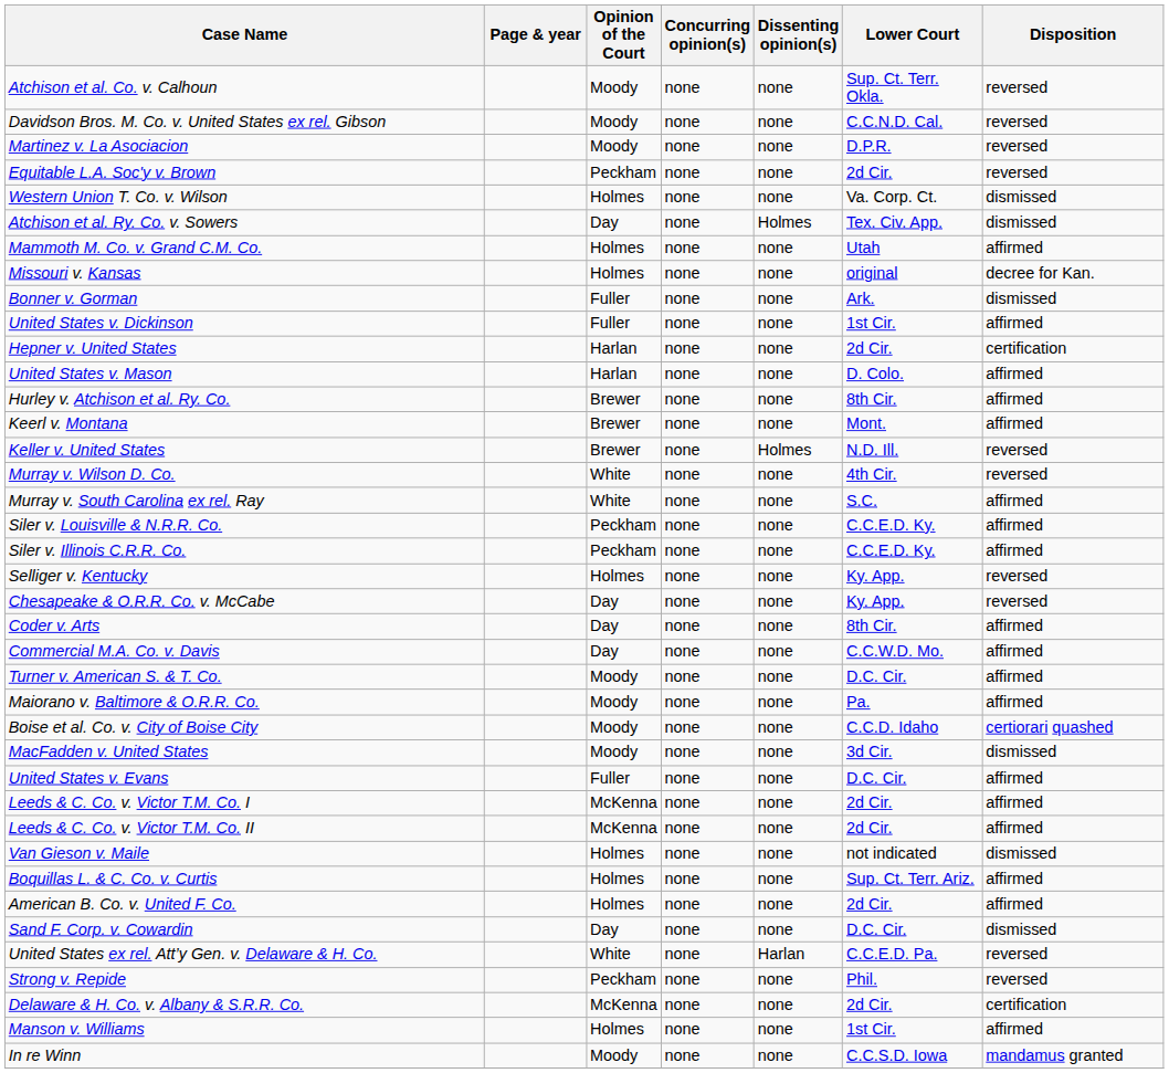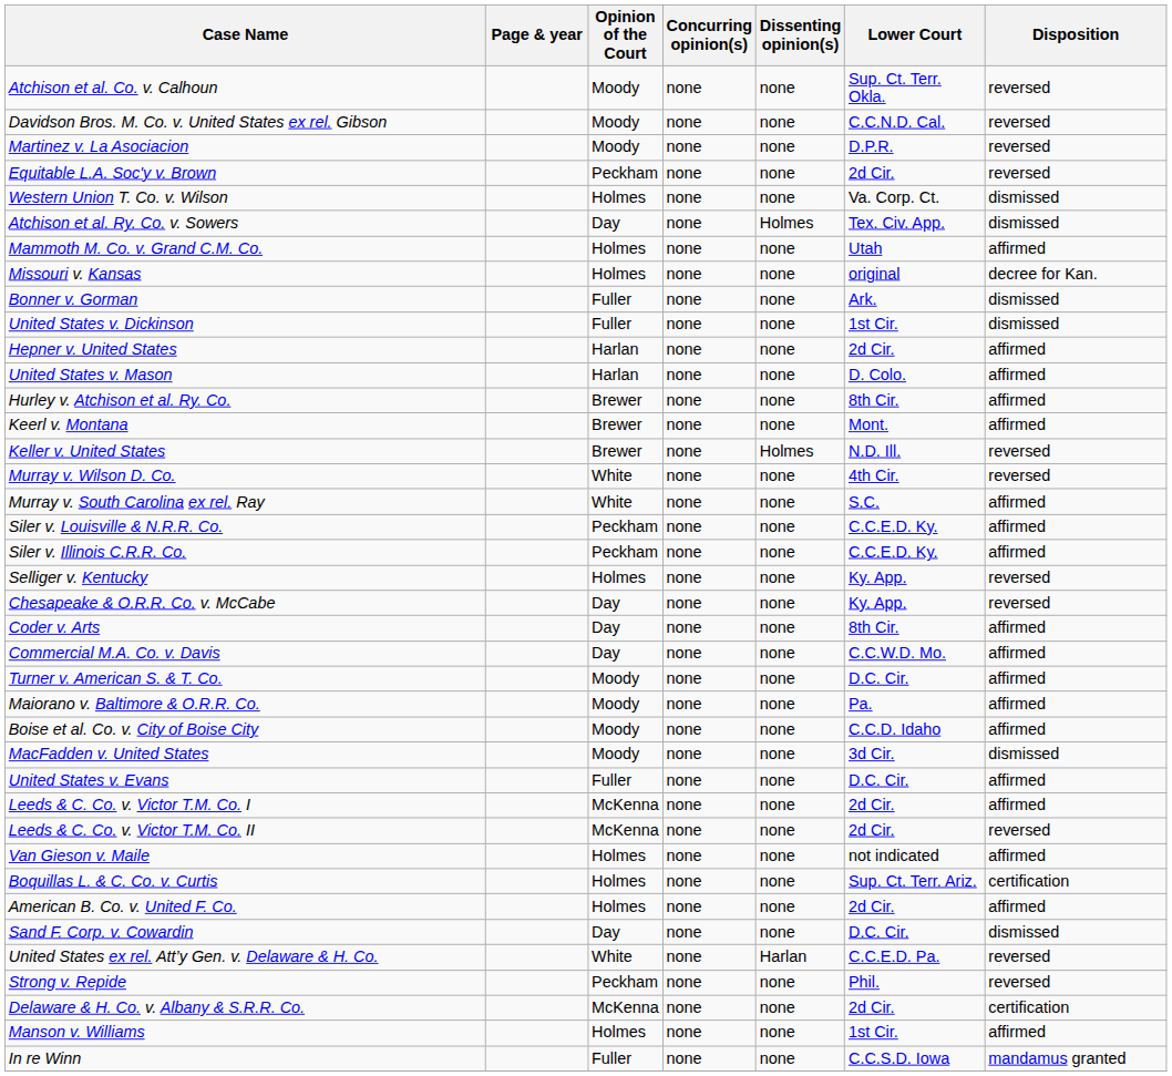 <table class="wikitable sortable">
 <tr>
 <th scope="col" style="width: 475px;">Case Name</th>
 <th scope="col" style="width: 95px;">Page & year</th>
 <th scope="col" style="width: 10px;">Opinion of the Court</th>
 <th scope="col" style="width: 10px;">Concurring opinion(s)</th>
 <th scope="col" style="width: 10px;">Dissenting opinion(s)</th>
 <th scope="col" style="width: 133px;">Lower Court</th>
 <th scope="col" style="width: 175px;">Disposition</th>
 </tr>
 <tr>
 <td><em><a href='#'>Atchison et al. Co.</a> v. Calhoun</em></td>
 <td align="right"></td>
 <td>Moody</td>
 <td>none</td>
 <td>none</td>
 <td><a href='#'>Sup. Ct. Terr. Okla.</a></td>
 <td>reversed</td>
 </tr>
 <tr>
 <td><em>Davidson Bros. M. Co. v. United States <a href='#'>ex rel.</a> Gibson</em></td>
 <td align="right"></td>
 <td>Moody</td>
 <td>none</td>
 <td>none</td>
 <td><a href='#'>C.C.N.D. Cal.</a></td>
 <td>reversed</td>
 </tr>
 <tr>
 <td><em><a href='#'>Martinez v. La Asociacion</a></em></td>
 <td align="right"></td>
 <td>Moody</td>
 <td>none</td>
 <td>none</td>
 <td><a href='#'>D.P.R.</a></td>
 <td>reversed</td>
 </tr>
 <tr>
 <td><em><a href='#'>Equitable L.A. Soc'y v. Brown</a></em></td>
 <td align="right"></td>
 <td>Peckham</td>
 <td>none</td>
 <td>none</td>
 <td><a href='#'>2d Cir.</a></td>
 <td>reversed</td>
 </tr>
 <tr>
 <td><em><a href='#'>Western Union</a> T. Co. v. Wilson</em></td>
 <td align="right"></td>
 <td>Holmes</td>
 <td>none</td>
 <td>none</td>
 <td>Va. Corp. Ct.</td>
 <td>dismissed</td>
 </tr>
 <tr>
 <td><em><a href='#'>Atchison et al. Ry. Co.</a> v. Sowers</em></td>
 <td align="right"></td>
 <td>Day</td>
 <td>none</td>
 <td>Holmes</td>
 <td><a href='#'>Tex. Civ. App.</a></td>
 <td>dismissed</td>
 </tr>
 <tr>
 <td><em><a href='#'>Mammoth M. Co. v. Grand C.M. Co.</a></em></td>
 <td align="right"></td>
 <td>Holmes</td>
 <td>none</td>
 <td>none</td>
 <td><a href='#'>Utah</a></td>
 <td>affirmed</td>
 </tr>
 <tr>
 <td><em><a href='#'>Missouri</a> v. <a href='#'>Kansas</a></em></td>
 <td align="right"></td>
 <td>Holmes</td>
 <td>none</td>
 <td>none</td>
 <td><a href='#'>original</a></td>
 <td>decree for Kan.</td>
 </tr>
 <tr>
 <td><em><a href='#'>Bonner v. Gorman</a></em></td>
 <td align="right"></td>
 <td>Fuller</td>
 <td>none</td>
 <td>none</td>
 <td><a href='#'>Ark.</a></td>
 <td>dismissed</td>
 </tr>
 <tr>
 <td><em><a href='#'>United States v. Dickinson</a></em></td>
 <td align="right"></td>
 <td>Fuller</td>
 <td>none</td>
 <td>none</td>
 <td><a href='#'>1st Cir.</a></td>
-<td>affirmed</td>
+<td>dismissed</td>
 </tr>
 <tr>
 <td><em><a href='#'>Hepner v. United States</a></em></td>
 <td align="right"></td>
 <td>Harlan</td>
 <td>none</td>
 <td>none</td>
 <td><a href='#'>2d Cir.</a></td>
-<td>certification</td>
+<td>affirmed</td>
 </tr>
 <tr>
 <td><em><a href='#'>United States v. Mason</a></em></td>
 <td align="right"></td>
 <td>Harlan</td>
 <td>none</td>
 <td>none</td>
 <td><a href='#'>D. Colo.</a></td>
 <td>affirmed</td>
 </tr>
 <tr>
 <td><em>Hurley v. <a href='#'>Atchison et al. Ry. Co.</a></em></td>
 <td align="right"></td>
 <td>Brewer</td>
 <td>none</td>
 <td>none</td>
 <td><a href='#'>8th Cir.</a></td>
 <td>affirmed</td>
 </tr>
 <tr>
 <td><em>Keerl v. <a href='#'>Montana</a></em></td>
 <td align="right"></td>
 <td>Brewer</td>
 <td>none</td>
 <td>none</td>
 <td><a href='#'>Mont.</a></td>
 <td>affirmed</td>
 </tr>
 <tr>
 <td><em><a href='#'>Keller v. United States</a></em></td>
 <td align="right"></td>
 <td>Brewer</td>
 <td>none</td>
 <td>Holmes</td>
 <td><a href='#'>N.D. Ill.</a></td>
 <td>reversed</td>
 </tr>
 <tr>
 <td><em><a href='#'>Murray v. Wilson D. Co.</a></em></td>
 <td align="right"></td>
 <td>White</td>
 <td>none</td>
 <td>none</td>
 <td><a href='#'>4th Cir.</a></td>
 <td>reversed</td>
 </tr>
 <tr>
 <td><em>Murray v. <a href='#'>South Carolina</a> <a href='#'>ex rel.</a> Ray</em></td>
 <td align="right"></td>
 <td>White</td>
 <td>none</td>
 <td>none</td>
 <td><a href='#'>S.C.</a></td>
 <td>affirmed</td>
 </tr>
 <tr>
 <td><em>Siler v. <a href='#'>Louisville & N.R.R. Co.</a></em></td>
 <td align="right"></td>
 <td>Peckham</td>
 <td>none</td>
 <td>none</td>
 <td><a href='#'>C.C.E.D. Ky.</a></td>
 <td>affirmed</td>
 </tr>
 <tr>
 <td><em>Siler v. <a href='#'>Illinois C.R.R. Co.</a></em></td>
 <td align="right"></td>
 <td>Peckham</td>
 <td>none</td>
 <td>none</td>
 <td><a href='#'>C.C.E.D. Ky.</a></td>
 <td>affirmed</td>
 </tr>
 <tr>
 <td><em>Selliger v. <a href='#'>Kentucky</a></em></td>
 <td align="right"></td>
 <td>Holmes</td>
 <td>none</td>
 <td>none</td>
 <td><a href='#'>Ky. App.</a></td>
 <td>reversed</td>
 </tr>
 <tr>
 <td><em><a href='#'>Chesapeake & O.R.R. Co.</a> v. McCabe</em></td>
 <td align="right"></td>
 <td>Day</td>
 <td>none</td>
 <td>none</td>
 <td><a href='#'>Ky. App.</a></td>
 <td>reversed</td>
 </tr>
 <tr>
 <td><em><a href='#'>Coder v. Arts</a></em></td>
 <td align="right"></td>
 <td>Day</td>
 <td>none</td>
 <td>none</td>
 <td><a href='#'>8th Cir.</a></td>
 <td>affirmed</td>
 </tr>
 <tr>
 <td><em><a href='#'>Commercial M.A. Co. v. Davis</a></em></td>
 <td align="right"></td>
 <td>Day</td>
 <td>none</td>
 <td>none</td>
 <td><a href='#'>C.C.W.D. Mo.</a></td>
 <td>affirmed</td>
 </tr>
 <tr>
 <td><em><a href='#'>Turner v. American S. & T. Co.</a></em></td>
 <td align="right"></td>
 <td>Moody</td>
 <td>none</td>
 <td>none</td>
 <td><a href='#'>D.C. Cir.</a></td>
 <td>affirmed</td>
 </tr>
 <tr>
 <td><em>Maiorano v. <a href='#'>Baltimore & O.R.R. Co.</a></em></td>
 <td align="right"></td>
 <td>Moody</td>
 <td>none</td>
 <td>none</td>
 <td><a href='#'>Pa.</a></td>
 <td>affirmed</td>
 </tr>
 <tr>
 <td><em>Boise et al. Co. v. <a href='#'>City of Boise City</a></em></td>
 <td align="right"></td>
 <td>Moody</td>
 <td>none</td>
 <td>none</td>
 <td><a href='#'>C.C.D. Idaho</a></td>
-<td><a href='#'>certiorari</a> <a href='#'>quashed</a></td>
+<td>affirmed</td>
 </tr>
 <tr>
 <td><em><a href='#'>MacFadden v. United States</a></em></td>
 <td align="right"></td>
 <td>Moody</td>
 <td>none</td>
 <td>none</td>
 <td><a href='#'>3d Cir.</a></td>
 <td>dismissed</td>
 </tr>
 <tr>
 <td><em><a href='#'>United States v. Evans</a></em></td>
 <td align="right"></td>
 <td>Fuller</td>
 <td>none</td>
 <td>none</td>
 <td><a href='#'>D.C. Cir.</a></td>
 <td>affirmed</td>
 </tr>
 <tr>
 <td><em><a href='#'>Leeds & C. Co.</a> v. <a href='#'>Victor T.M. Co.</a> I</em></td>
 <td align="right"></td>
 <td>McKenna</td>
 <td>none</td>
 <td>none</td>
 <td><a href='#'>2d Cir.</a></td>
 <td>affirmed</td>
 </tr>
 <tr>
 <td><em><a href='#'>Leeds & C. Co.</a> v. <a href='#'>Victor T.M. Co.</a> II</em></td>
 <td align="right"></td>
 <td>McKenna</td>
 <td>none</td>
 <td>none</td>
 <td><a href='#'>2d Cir.</a></td>
-<td>affirmed</td>
+<td>reversed</td>
 </tr>
 <tr>
 <td><em><a href='#'>Van Gieson v. Maile</a></em></td>
 <td align="right"></td>
 <td>Holmes</td>
 <td>none</td>
 <td>none</td>
 <td>not indicated</td>
-<td>dismissed</td>
+<td>affirmed</td>
 </tr>
 <tr>
 <td><em><a href='#'>Boquillas L. & C. Co. v. Curtis</a></em></td>
 <td align="right"></td>
 <td>Holmes</td>
 <td>none</td>
 <td>none</td>
 <td><a href='#'>Sup. Ct. Terr. Ariz.</a></td>
-<td>affirmed</td>
+<td>certification</td>
 </tr>
 <tr>
 <td><em>American B. Co. v. <a href='#'>United F. Co.</a></em></td>
 <td align="right"></td>
 <td>Holmes</td>
 <td>none</td>
 <td>none</td>
 <td><a href='#'>2d Cir.</a></td>
 <td>affirmed</td>
 </tr>
 <tr>
 <td><em><a href='#'>Sand F. Corp. v. Cowardin</a></em></td>
 <td align="right"></td>
 <td>Day</td>
 <td>none</td>
 <td>none</td>
 <td><a href='#'>D.C. Cir.</a></td>
 <td>dismissed</td>
 </tr>
 <tr>
 <td><em>United States <a href='#'>ex rel.</a> Att’y Gen. v. <a href='#'>Delaware & H. Co.</a></em></td>
 <td align="right"></td>
 <td>White</td>
 <td>none</td>
 <td>Harlan</td>
 <td><a href='#'>C.C.E.D. Pa.</a></td>
 <td>reversed</td>
 </tr>
 <tr>
 <td><em><a href='#'>Strong v. Repide</a></em></td>
 <td align="right"></td>
 <td>Peckham</td>
 <td>none</td>
 <td>none</td>
 <td><a href='#'>Phil.</a></td>
 <td>reversed</td>
 </tr>
 <tr>
 <td><em><a href='#'>Delaware & H. Co.</a> v. <a href='#'>Albany & S.R.R. Co.</a></em></td>
 <td align="right"></td>
 <td>McKenna</td>
 <td>none</td>
 <td>none</td>
 <td><a href='#'>2d Cir.</a></td>
 <td>certification</td>
 </tr>
 <tr>
 <td><em><a href='#'>Manson v. Williams</a></em></td>
 <td align="right"></td>
 <td>Holmes</td>
 <td>none</td>
 <td>none</td>
 <td><a href='#'>1st Cir.</a></td>
 <td>affirmed</td>
 </tr>
 <tr>
 <td><em>In re Winn</em></td>
 <td align="right"></td>
-<td>Moody</td>
+<td>Fuller</td>
 <td>none</td>
 <td>none</td>
 <td><a href='#'>C.C.S.D. Iowa</a></td>
 <td><a href='#'>mandamus</a> granted</td>
 </tr>
 <tr>
 </tr>
 </table>
